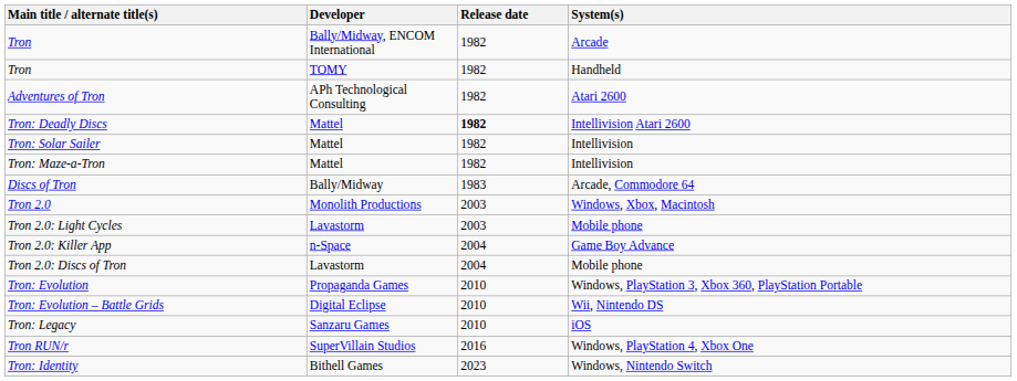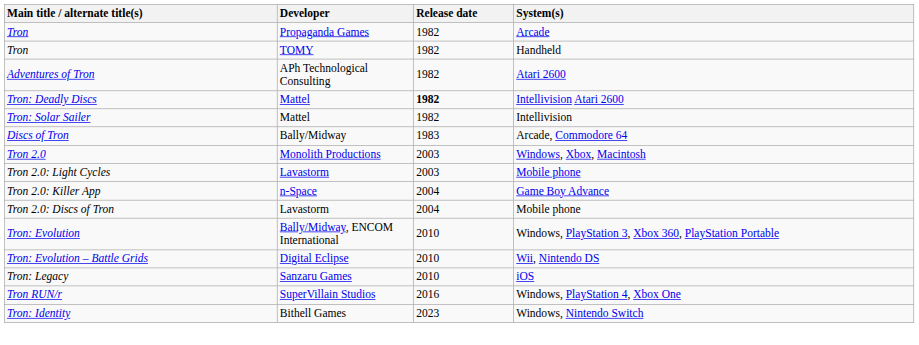 <table class="wikitable sortable" style="width: 100%;">
 <tr>
 <th style="width:30%; text-align:left;">Main title / alternate title(s)</th>
 <th style="width:15%; text-align:left;">Developer</th>
 <th style="width:11%; text-align:left;">Release date</th>
 <th style="width:44%; text-align:left;">System(s)</th>
 </tr>
 <tr>
 <td><em><a href='#'>Tron</a></em></td>
-<td><a href='#'>Bally/Midway</a>, ENCOM International</td>
+<td><a href='#'>Propaganda Games</a></td>
 <td>1982</td>
 <td><a href='#'>Arcade</a></td>
 </tr>
 <tr>
 <td><em>Tron</em></td>
 <td><a href='#'>TOMY</a></td>
 <td>1982</td>
 <td>Handheld</td>
 </tr>
 <tr>
 <td><em><a href='#'>Adventures of Tron</a></em></td>
 <td>APh Technological Consulting</td>
 <td>1982</td>
 <td><a href='#'>Atari 2600</a></td>
 </tr>
 <tr>
 <td><em><a href='#'>Tron: Deadly Discs</a></em></td>
 <td><a href='#'>Mattel</a></td>
 <td><strong>1982</strong></td>
 <td><a href='#'>Intellivision</a> <a href='#'>Atari 2600</a></td>
 </tr>
 <tr>
 <td><em><a href='#'>Tron: Solar Sailer</a></em></td>
-<td>Mattel</td>
-<td>1982</td>
-<td>Intellivision</td>
-</tr>
-<tr>
-<td><em>Tron: Maze-a-Tron</em></td>
 <td>Mattel</td>
 <td>1982</td>
 <td>Intellivision</td>
 </tr>
 <tr>
 <td><em><a href='#'>Discs of Tron</a></em></td>
 <td>Bally/Midway</td>
 <td>1983</td>
 <td>Arcade, <a href='#'>Commodore 64</a></td>
 </tr>
 <tr>
 <td><em><a href='#'>Tron 2.0</a></em></td>
 <td><a href='#'>Monolith Productions</a></td>
 <td>2003</td>
 <td><a href='#'>Windows</a>, <a href='#'>Xbox</a>, <a href='#'>Macintosh</a></td>
 </tr>
 <tr>
 <td><em>Tron 2.0: Light Cycles</em></td>
 <td><a href='#'>Lavastorm</a></td>
 <td>2003</td>
 <td><a href='#'>Mobile phone</a></td>
 </tr>
 <tr>
 <td><em>Tron 2.0: Killer App</em></td>
 <td><a href='#'>n-Space</a></td>
 <td>2004</td>
 <td><a href='#'>Game Boy Advance</a></td>
 </tr>
 <tr>
 <td><em>Tron 2.0: Discs of Tron</em></td>
 <td>Lavastorm</td>
 <td>2004</td>
 <td>Mobile phone</td>
 </tr>
 <tr>
 <td><em><a href='#'>Tron: Evolution</a></em></td>
-<td><a href='#'>Propaganda Games</a></td>
+<td><a href='#'>Bally/Midway</a>, ENCOM International</td>
 <td>2010</td>
 <td>Windows, <a href='#'>PlayStation 3</a>, <a href='#'>Xbox 360</a>, <a href='#'>PlayStation Portable</a></td>
 </tr>
 <tr>
 <td><em><a href='#'>Tron: Evolution – Battle Grids </a></em></td>
 <td><a href='#'>Digital Eclipse</a></td>
 <td>2010</td>
 <td><a href='#'>Wii</a>, <a href='#'>Nintendo DS</a></td>
 </tr>
 <tr>
 <td><em>Tron: Legacy</em></td>
 <td><a href='#'>Sanzaru Games</a></td>
 <td>2010</td>
 <td><a href='#'>iOS</a></td>
 </tr>
 <tr>
 <td><em><a href='#'>Tron RUN/r</a></em></td>
 <td><a href='#'>SuperVillain Studios</a></td>
 <td>2016</td>
 <td>Windows, <a href='#'>PlayStation 4</a>, <a href='#'>Xbox One</a></td>
 </tr>
 <tr>
 <td><em><a href='#'>Tron: Identity</a></em></td>
 <td>Bithell Games</td>
 <td>2023</td>
 <td>Windows, <a href='#'>Nintendo Switch</a></td>
 </tr>
 </table>
